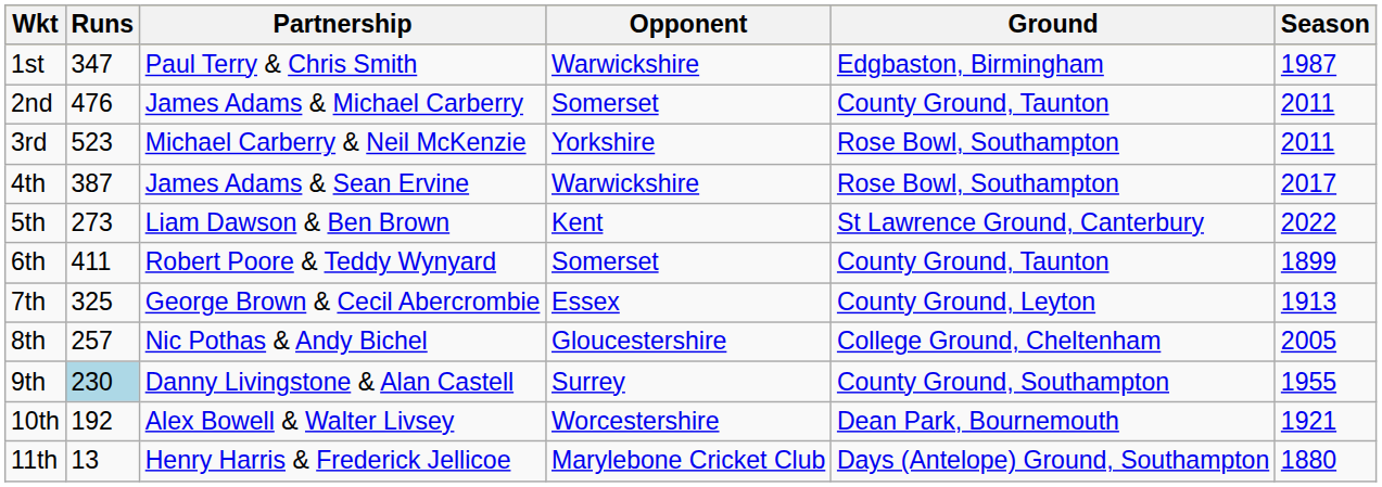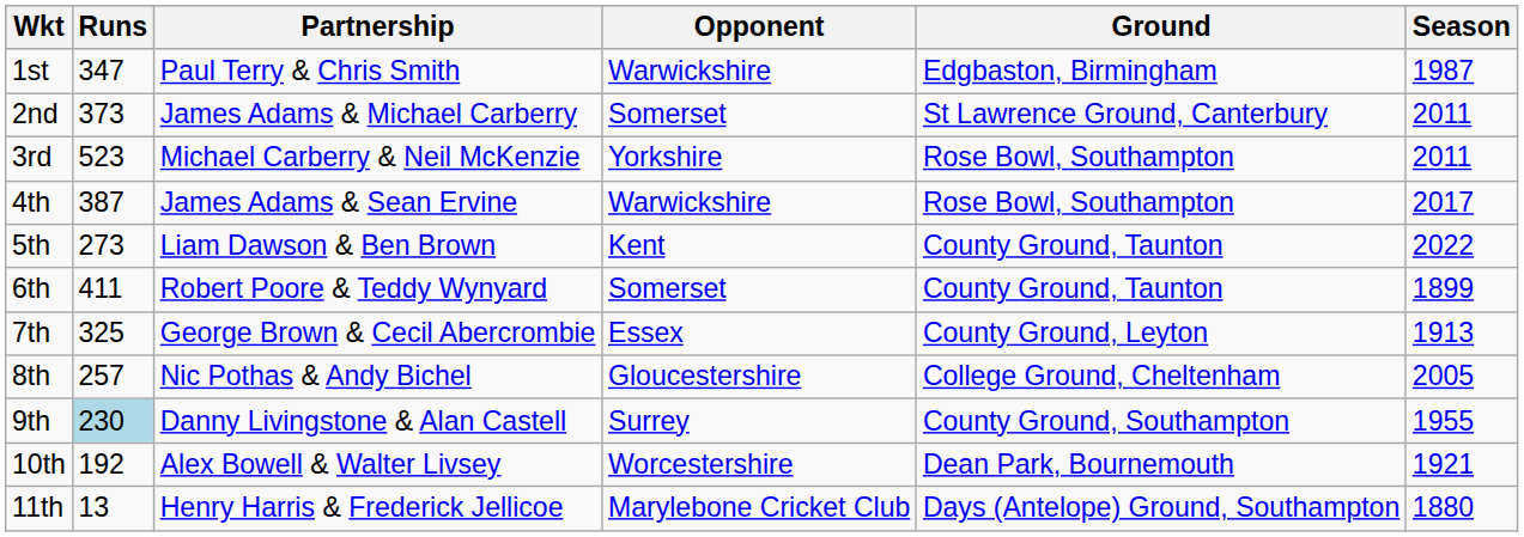 <table class="wikitable">
 <tr style="background:#bdb76b;">
 <th>Wkt</th>
 <th>Runs</th>
 <th>Partnership</th>
 <th>Opponent</th>
 <th>Ground</th>
 <th>Season</th>
 </tr>
 <tr>
 <td>1st</td>
 <td>347</td>
 <td><a href='#'>Paul Terry</a> & <a href='#'>Chris Smith</a></td>
 <td><a href='#'>Warwickshire</a></td>
 <td><a href='#'>Edgbaston, Birmingham</a></td>
 <td><a href='#'>1987</a></td>
 </tr>
 <tr>
 <td>2nd</td>
-<td>476</td>
+<td>373</td>
 <td><a href='#'>James Adams</a> & <a href='#'>Michael Carberry</a></td>
 <td><a href='#'>Somerset</a></td>
-<td><a href='#'>County Ground, Taunton</a></td>
+<td><a href='#'>St Lawrence Ground, Canterbury</a></td>
 <td><a href='#'>2011</a></td>
 </tr>
 <tr>
 <td>3rd</td>
 <td>523</td>
 <td><a href='#'>Michael Carberry</a> & <a href='#'>Neil McKenzie</a></td>
 <td><a href='#'>Yorkshire</a></td>
 <td><a href='#'>Rose Bowl, Southampton</a></td>
 <td><a href='#'>2011</a></td>
 </tr>
 <tr>
 <td>4th</td>
 <td>387</td>
 <td><a href='#'>James Adams</a> & <a href='#'>Sean Ervine</a></td>
 <td><a href='#'>Warwickshire</a></td>
 <td><a href='#'>Rose Bowl, Southampton</a></td>
 <td><a href='#'>2017</a></td>
 </tr>
 <tr>
 <td>5th</td>
 <td>273</td>
 <td><a href='#'>Liam Dawson</a> & <a href='#'>Ben Brown</a></td>
 <td><a href='#'>Kent</a></td>
-<td><a href='#'>St Lawrence Ground, Canterbury</a></td>
+<td><a href='#'>County Ground, Taunton</a></td>
 <td><a href='#'>2022</a></td>
 </tr>
 <tr>
 <td>6th</td>
 <td>411</td>
 <td><a href='#'>Robert Poore</a> & <a href='#'>Teddy Wynyard</a></td>
 <td><a href='#'>Somerset</a></td>
 <td><a href='#'>County Ground, Taunton</a></td>
 <td><a href='#'>1899</a></td>
 </tr>
 <tr>
 <td>7th</td>
 <td>325</td>
 <td><a href='#'>George Brown</a> & <a href='#'>Cecil Abercrombie</a></td>
 <td><a href='#'>Essex</a></td>
 <td><a href='#'>County Ground, Leyton</a></td>
 <td><a href='#'>1913</a></td>
 </tr>
 <tr>
 <td>8th</td>
 <td>257</td>
 <td><a href='#'>Nic Pothas</a> & <a href='#'>Andy Bichel</a></td>
 <td><a href='#'>Gloucestershire</a></td>
 <td><a href='#'>College Ground, Cheltenham</a></td>
 <td><a href='#'>2005</a></td>
 </tr>
 <tr>
 <td>9th</td>
 <td style="background: lightblue;">230</td>
 <td><a href='#'>Danny Livingstone</a> & <a href='#'>Alan Castell</a></td>
 <td><a href='#'>Surrey</a></td>
 <td><a href='#'>County Ground, Southampton</a></td>
 <td><a href='#'>1955</a></td>
 </tr>
 <tr>
 <td>10th</td>
 <td>192</td>
 <td><a href='#'>Alex Bowell</a> & <a href='#'>Walter Livsey</a></td>
 <td><a href='#'>Worcestershire</a></td>
 <td><a href='#'>Dean Park, Bournemouth</a></td>
 <td><a href='#'>1921</a></td>
 </tr>
 <tr>
 <td>11th</td>
 <td>13</td>
 <td><a href='#'>Henry Harris</a> & <a href='#'>Frederick Jellicoe</a></td>
 <td><a href='#'>Marylebone Cricket Club</a></td>
 <td><a href='#'>Days (Antelope) Ground, Southampton</a></td>
 <td><a href='#'>1880</a></td>
 </tr>
 </table>
